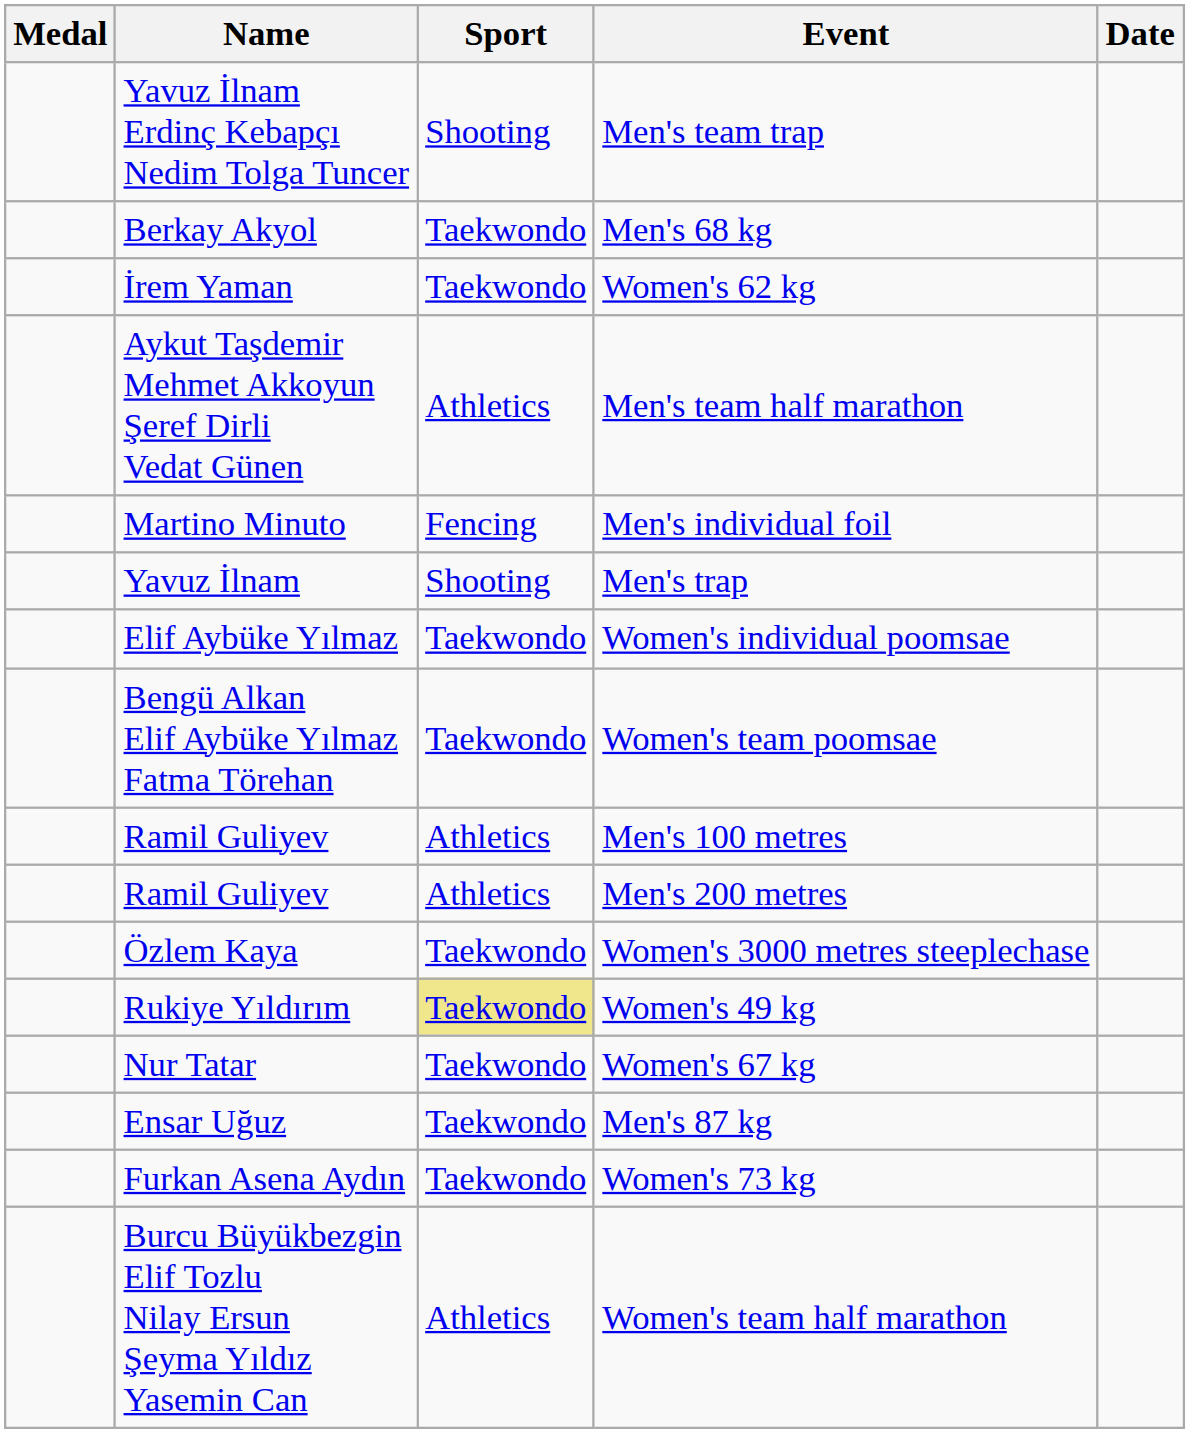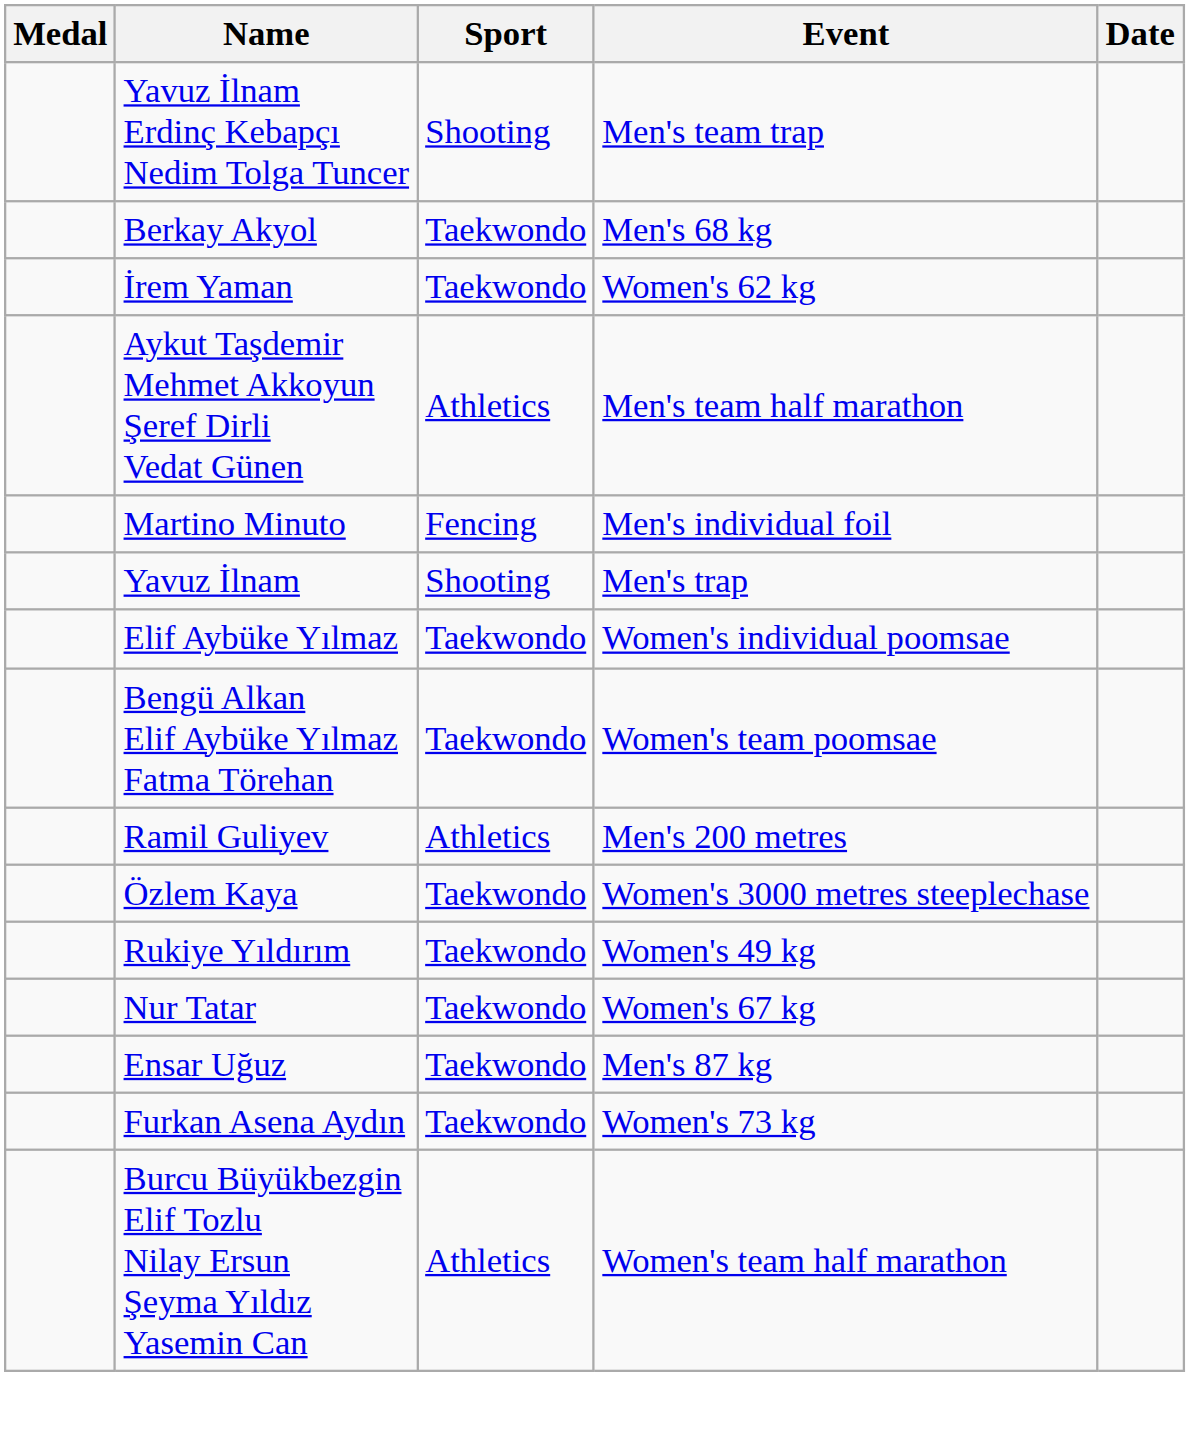 <table class="wikitable sortable" style="font-size: 95%">
 <tr>
 <th>Medal</th>
 <th>Name</th>
 <th>Sport</th>
 <th>Event</th>
 <th>Date</th>
 </tr>
 <tr>
 <td></td>
 <td><a href='#'>Yavuz İlnam</a><br><a href='#'>Erdinç Kebapçı</a><br><a href='#'>Nedim Tolga Tuncer</a></td>
 <td><a href='#'>Shooting</a></td>
 <td><a href='#'>Men's team trap</a></td>
 <td></td>
 </tr>
 <tr>
 <td></td>
 <td><a href='#'>Berkay Akyol</a></td>
 <td><a href='#'>Taekwondo</a></td>
 <td><a href='#'>Men's 68 kg</a></td>
 <td></td>
 </tr>
 <tr>
 <td></td>
 <td><a href='#'>İrem Yaman</a></td>
 <td><a href='#'>Taekwondo</a></td>
 <td><a href='#'>Women's 62 kg</a></td>
 <td></td>
 </tr>
 <tr>
 <td></td>
 <td><a href='#'>Aykut Taşdemir</a><br><a href='#'>Mehmet Akkoyun</a><br><a href='#'>Şeref Dirli</a><br><a href='#'>Vedat Günen</a></td>
 <td><a href='#'>Athletics</a></td>
 <td><a href='#'>Men's team half marathon</a></td>
 <td></td>
 </tr>
 <tr>
 <td></td>
 <td><a href='#'>Martino Minuto</a></td>
 <td><a href='#'>Fencing</a></td>
 <td><a href='#'>Men's individual foil</a></td>
 <td></td>
 </tr>
 <tr>
 <td></td>
 <td><a href='#'>Yavuz İlnam</a></td>
 <td><a href='#'>Shooting</a></td>
 <td><a href='#'>Men's trap</a></td>
 <td></td>
 </tr>
 <tr>
 <td></td>
 <td><a href='#'>Elif Aybüke Yılmaz</a></td>
 <td><a href='#'>Taekwondo</a></td>
 <td><a href='#'>Women's individual poomsae</a></td>
 <td></td>
 </tr>
 <tr>
 <td></td>
 <td><a href='#'>Bengü Alkan</a><br><a href='#'>Elif Aybüke Yılmaz</a><br><a href='#'>Fatma Törehan</a></td>
 <td><a href='#'>Taekwondo</a></td>
 <td><a href='#'>Women's team poomsae</a></td>
 <td></td>
 </tr>
 <tr>
 <td></td>
 <td><a href='#'>Ramil Guliyev</a></td>
 <td><a href='#'>Athletics</a></td>
-<td><a href='#'>Men's 100 metres</a></td>
-<td></td>
-</tr>
-<tr>
-<td></td>
-<td><a href='#'>Ramil Guliyev</a></td>
-<td><a href='#'>Athletics</a></td>
 <td><a href='#'>Men's 200 metres</a></td>
 <td></td>
 </tr>
 <tr>
 <td></td>
 <td><a href='#'>Özlem Kaya</a></td>
 <td><a href='#'>Taekwondo</a></td>
 <td><a href='#'>Women's 3000 metres steeplechase</a></td>
 <td></td>
 </tr>
 <tr>
 <td></td>
 <td><a href='#'>Rukiye Yıldırım</a></td>
-<td style="background: khaki;"><a href='#'>Taekwondo</a></td>
+<td><a href='#'>Taekwondo</a></td>
 <td><a href='#'>Women's 49 kg</a></td>
 <td></td>
 </tr>
 <tr>
 <td></td>
 <td><a href='#'>Nur Tatar</a></td>
 <td><a href='#'>Taekwondo</a></td>
 <td><a href='#'>Women's 67 kg</a></td>
 <td></td>
 </tr>
 <tr>
 <td></td>
 <td><a href='#'>Ensar Uğuz</a></td>
 <td><a href='#'>Taekwondo</a></td>
 <td><a href='#'>Men's 87 kg</a></td>
 <td></td>
 </tr>
 <tr>
 <td></td>
 <td><a href='#'>Furkan Asena Aydın</a></td>
 <td><a href='#'>Taekwondo</a></td>
 <td><a href='#'>Women's 73 kg</a></td>
 <td></td>
 </tr>
 <tr>
 <td></td>
 <td><a href='#'>Burcu Büyükbezgin</a><br><a href='#'>Elif Tozlu</a><br><a href='#'>Nilay Ersun</a><br><a href='#'>Şeyma Yıldız</a><br><a href='#'>Yasemin Can</a></td>
 <td><a href='#'>Athletics</a></td>
 <td><a href='#'>Women's team half marathon</a></td>
 <td></td>
 </tr>
 </table>
